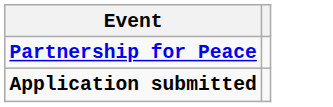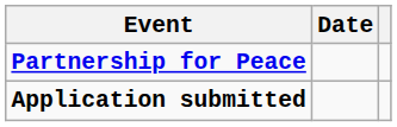 <table class="wikitable sortable" style="text-align:center;">
 <tr>
 <th>Event</th>
+<th>Date</th>
 <th class="unsortable"></th>
 </tr>
 <tr>
 <td><strong><a href='#'>Partnership for Peace</a></strong></td>
 <td></td>
+<td></td>
 </tr>
 <tr>
 <td><strong>Application submitted</strong></td>
 <td></td>
+<td></td>
 </tr>
 </table>
